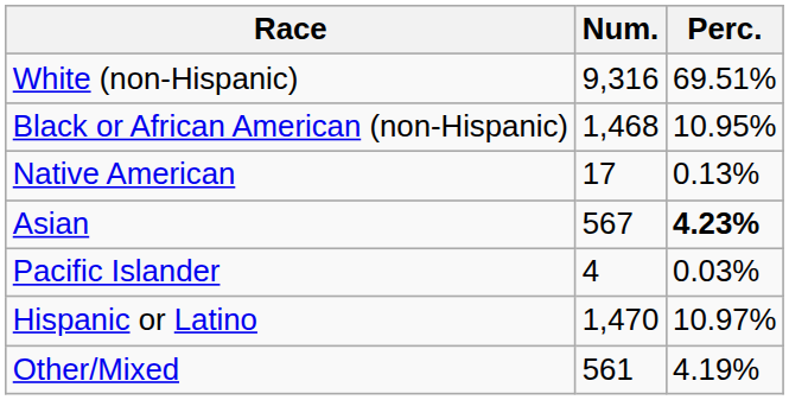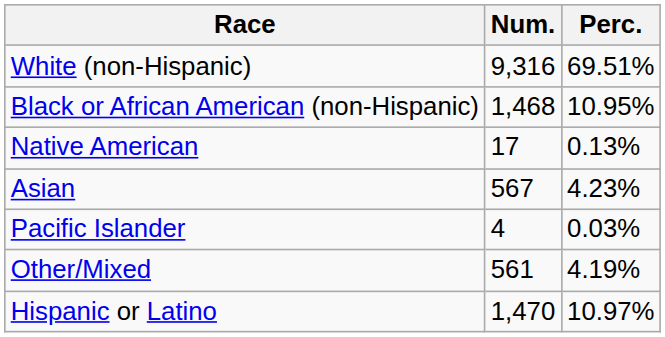 <table class="wikitable">
 <tr>
 <th>Race</th>
 <th>Num.</th>
 <th>Perc.</th>
 </tr>
 <tr>
 <td><a href='#'>White</a> (non-Hispanic)</td>
 <td>9,316</td>
 <td>69.51%</td>
 </tr>
 <tr>
 <td><a href='#'>Black or African American</a> (non-Hispanic)</td>
 <td>1,468</td>
 <td>10.95%</td>
 </tr>
 <tr>
 <td><a href='#'>Native American</a></td>
 <td>17</td>
 <td>0.13%</td>
 </tr>
 <tr>
 <td><a href='#'>Asian</a></td>
 <td>567</td>
-<td><strong>4.23%</strong></td>
+<td>4.23%</td>
 </tr>
 <tr>
 <td><a href='#'>Pacific Islander</a></td>
 <td>4</td>
 <td>0.03%</td>
 </tr>
 <tr>
+<td><a href='#'>Other/Mixed</a></td>
+<td>561</td>
+<td>4.19%</td>
+</tr>
+<tr>
 <td><a href='#'>Hispanic</a> or <a href='#'>Latino</a></td>
 <td>1,470</td>
 <td>10.97%</td>
 </tr>
-<tr>
-<td><a href='#'>Other/Mixed</a></td>
-<td>561</td>
-<td>4.19%</td>
-</tr>
 </table>
